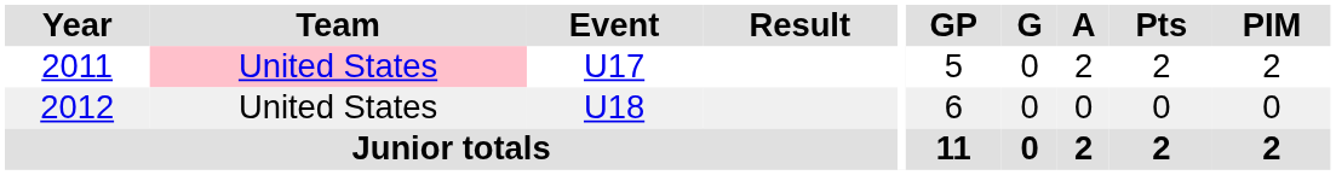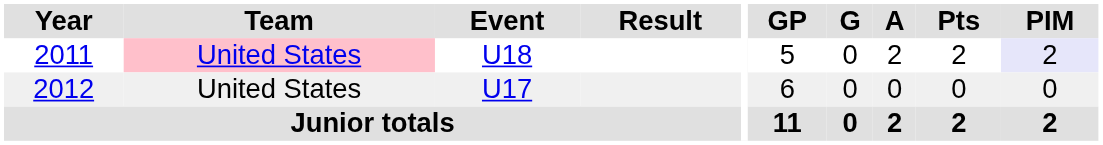 <table border="0" cellpadding="1" cellspacing="0" ID="Table3" style="text-align:center; width:40em">
 <tr ALIGN="center" bgcolor="#e0e0e0">
 <th>Year</th>
 <th>Team</th>
 <th>Event</th>
 <th>Result</th>
 <th rowspan="99" bgcolor="#ffffff"></th>
 <th>GP</th>
 <th>G</th>
 <th>A</th>
 <th>Pts</th>
 <th>PIM</th>
 </tr>
 <tr>
 <td><a href='#'>2011</a></td>
 <td style="background: pink;"><a href='#'>United States</a></td>
-<td><a href='#'>U17</a></td>
+<td><a href='#'>U18</a></td>
 <td></td>
 <td>5</td>
 <td>0</td>
 <td>2</td>
 <td>2</td>
-<td>2</td>
+<td style="background: lavender;">2</td>
 </tr>
 <tr bgcolor="#f0f0f0">
 <td><a href='#'>2012</a></td>
 <td>United States</td>
-<td><a href='#'>U18</a></td>
+<td><a href='#'>U17</a></td>
 <td></td>
 <td>6</td>
 <td>0</td>
 <td>0</td>
 <td>0</td>
 <td>0</td>
 </tr>
 <tr bgcolor="#e0e0e0">
 <th colspan="4">Junior totals</th>
 <th>11</th>
 <th>0</th>
 <th>2</th>
 <th>2</th>
 <th>2</th>
 </tr>
 </table>
